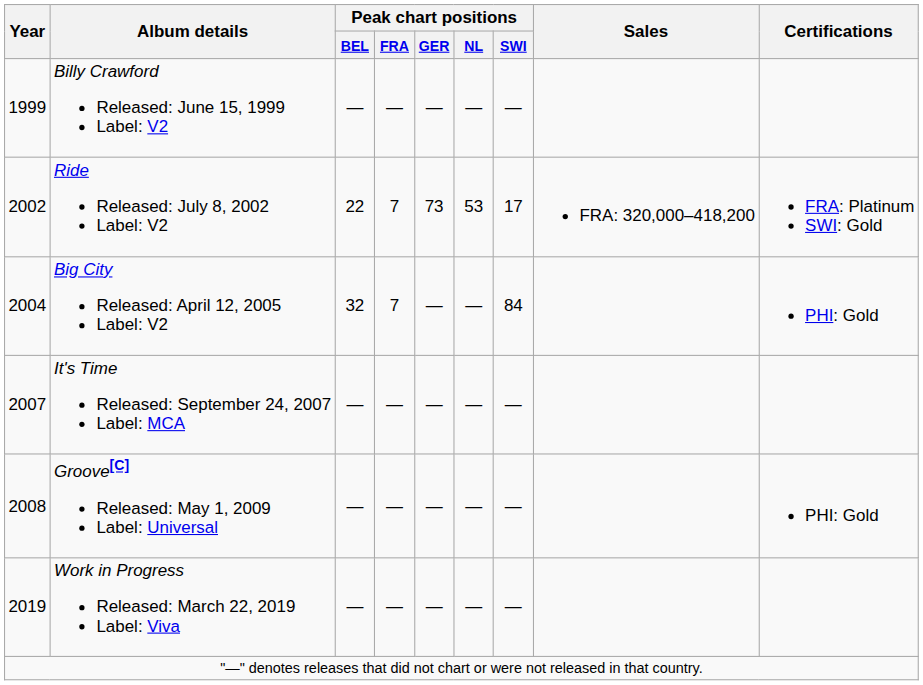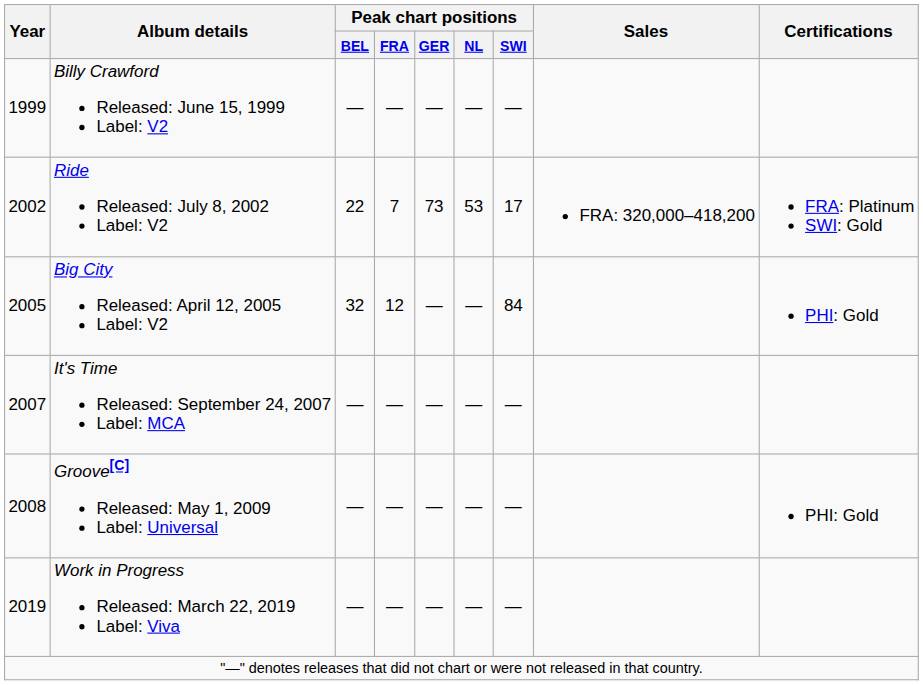 <table class="wikitable">
 <tr>
 <th rowspan=2>Year</th>
 <th rowspan=2>Album details</th>
 <th colspan=5>Peak chart positions</th>
 <th rowspan="2">Sales</th>
 <th rowspan=2>Certifications</th>
 </tr>
 <tr>
 <th width=30><small><a href='#'>BEL</a></small><br></th>
 <th width=30><small><a href='#'>FRA</a></small><br></th>
 <th width=30><small><a href='#'>GER</a></small><br></th>
 <th width=30><small><a href='#'>NL</a></small><br></th>
 <th width=30><small><a href='#'>SWI</a></small><br></th>
 </tr>
 <tr>
 <td>1999</td>
 <td><em>Billy Crawford</em><br><ul><li>Released: June 15, 1999</li><li>Label: <a href='#'>V2</a></li></ul></td>
 <td align=center>—</td>
 <td align=center>—</td>
 <td align=center>—</td>
 <td align=center>—</td>
 <td align=center>—</td>
 <td></td>
 <td></td>
 </tr>
 <tr>
 <td>2002</td>
 <td><em><a href='#'>Ride</a></em><br><ul><li>Released: July 8, 2002</li><li>Label: V2</li></ul></td>
 <td align=center>22</td>
 <td align=center>7</td>
 <td align=center>73</td>
 <td align=center>53</td>
 <td align=center>17</td>
 <td><br><ul><li>FRA: 320,000–418,200</li></ul></td>
 <td><br><ul><li><a href='#'>FRA</a>: Platinum</li><li><a href='#'>SWI</a>: Gold</li></ul></td>
 </tr>
 <tr>
-<td>2004</td>
+<td>2005</td>
 <td><em><a href='#'>Big City</a></em><br><ul><li>Released: April 12, 2005</li><li>Label: V2</li></ul></td>
 <td align=center>32</td>
-<td align=center>7</td>
+<td align=center>12</td>
 <td align=center>—</td>
 <td align=center>—</td>
 <td align=center>84</td>
 <td></td>
 <td><br><ul><li><a href='#'>PHI</a>: Gold</li></ul></td>
 </tr>
 <tr>
 <td>2007</td>
 <td><em>It's Time</em><br><ul><li>Released: September 24, 2007</li><li>Label: <a href='#'>MCA</a></li></ul></td>
 <td align=center>—</td>
 <td align=center>—</td>
 <td align=center>—</td>
 <td align=center>—</td>
 <td align=center>—</td>
 <td></td>
 <td></td>
 </tr>
 <tr>
 <td>2008</td>
 <td><em>Groove</em><sup><a href='#'><strong>[C]</strong></a></sup><br><ul><li>Released: May 1, 2009</li><li>Label: <a href='#'>Universal</a></li></ul></td>
 <td align=center>—</td>
 <td align=center>—</td>
 <td align=center>—</td>
 <td align=center>—</td>
 <td align=center>—</td>
 <td></td>
 <td><br><ul><li>PHI: Gold</li></ul></td>
 </tr>
 <tr>
 <td>2019</td>
 <td><em>Work in Progress</em><br><ul><li>Released: March 22, 2019</li><li>Label: <a href='#'>Viva</a></li></ul></td>
 <td align=center>—</td>
 <td align=center>—</td>
 <td align=center>—</td>
 <td align=center>—</td>
 <td align=center>—</td>
 <td></td>
 <td></td>
 </tr>
 <tr>
 <td colspan="9" align="center" style="font-size:85%">"—" denotes releases that did not chart or were not released in that country.</td>
 </tr>
 </table>
